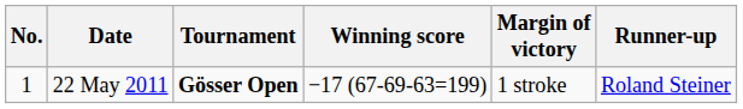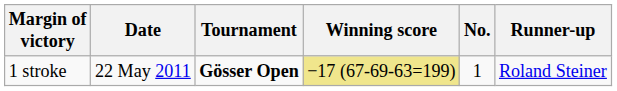 <table class="wikitable" style="font-size:95%;">
 <tr>
-<th>No.</th>
+<th>Margin of<br>victory</th>
 <th>Date</th>
 <th>Tournament</th>
 <th>Winning score</th>
-<th>Margin of<br>victory</th>
+<th>No.</th>
 <th>Runner-up</th>
 </tr>
 <tr>
-<td align=center>1</td>
+<td>1 stroke</td>
 <td align=right>22 May <a href='#'>2011</a></td>
 <td><strong>Gösser Open</strong></td>
-<td>−17 (67-69-63=199)</td>
-<td>1 stroke</td>
+<td style="background: khaki;">−17 (67-69-63=199)</td>
+<td align=center>1</td>
 <td> <a href='#'>Roland Steiner</a></td>
 </tr>
 </table>
